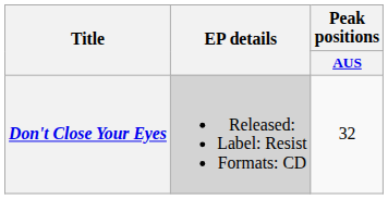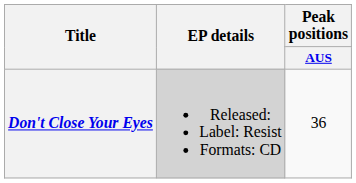 <table class="wikitable plainrowheaders" style="text-align:center;">
 <tr>
 <th scope="col" rowspan="2">Title</th>
 <th scope="col" rowspan="2">EP details</th>
 <th scope="col" colspan="1">Peak positions</th>
 </tr>
 <tr>
 <th scope="col" style="width:3em;font-size:85%;"><a href='#'>AUS</a><br></th>
 </tr>
 <tr>
 <th scope="row"><em><a href='#'>Don't Close Your Eyes</a></em></th>
 <td style="background: lightgrey;"><br><ul><li>Released: </li><li>Label: Resist</li><li>Formats: CD</li></ul></td>
-<td>32</td>
+<td>36</td>
 </tr>
 </table>
